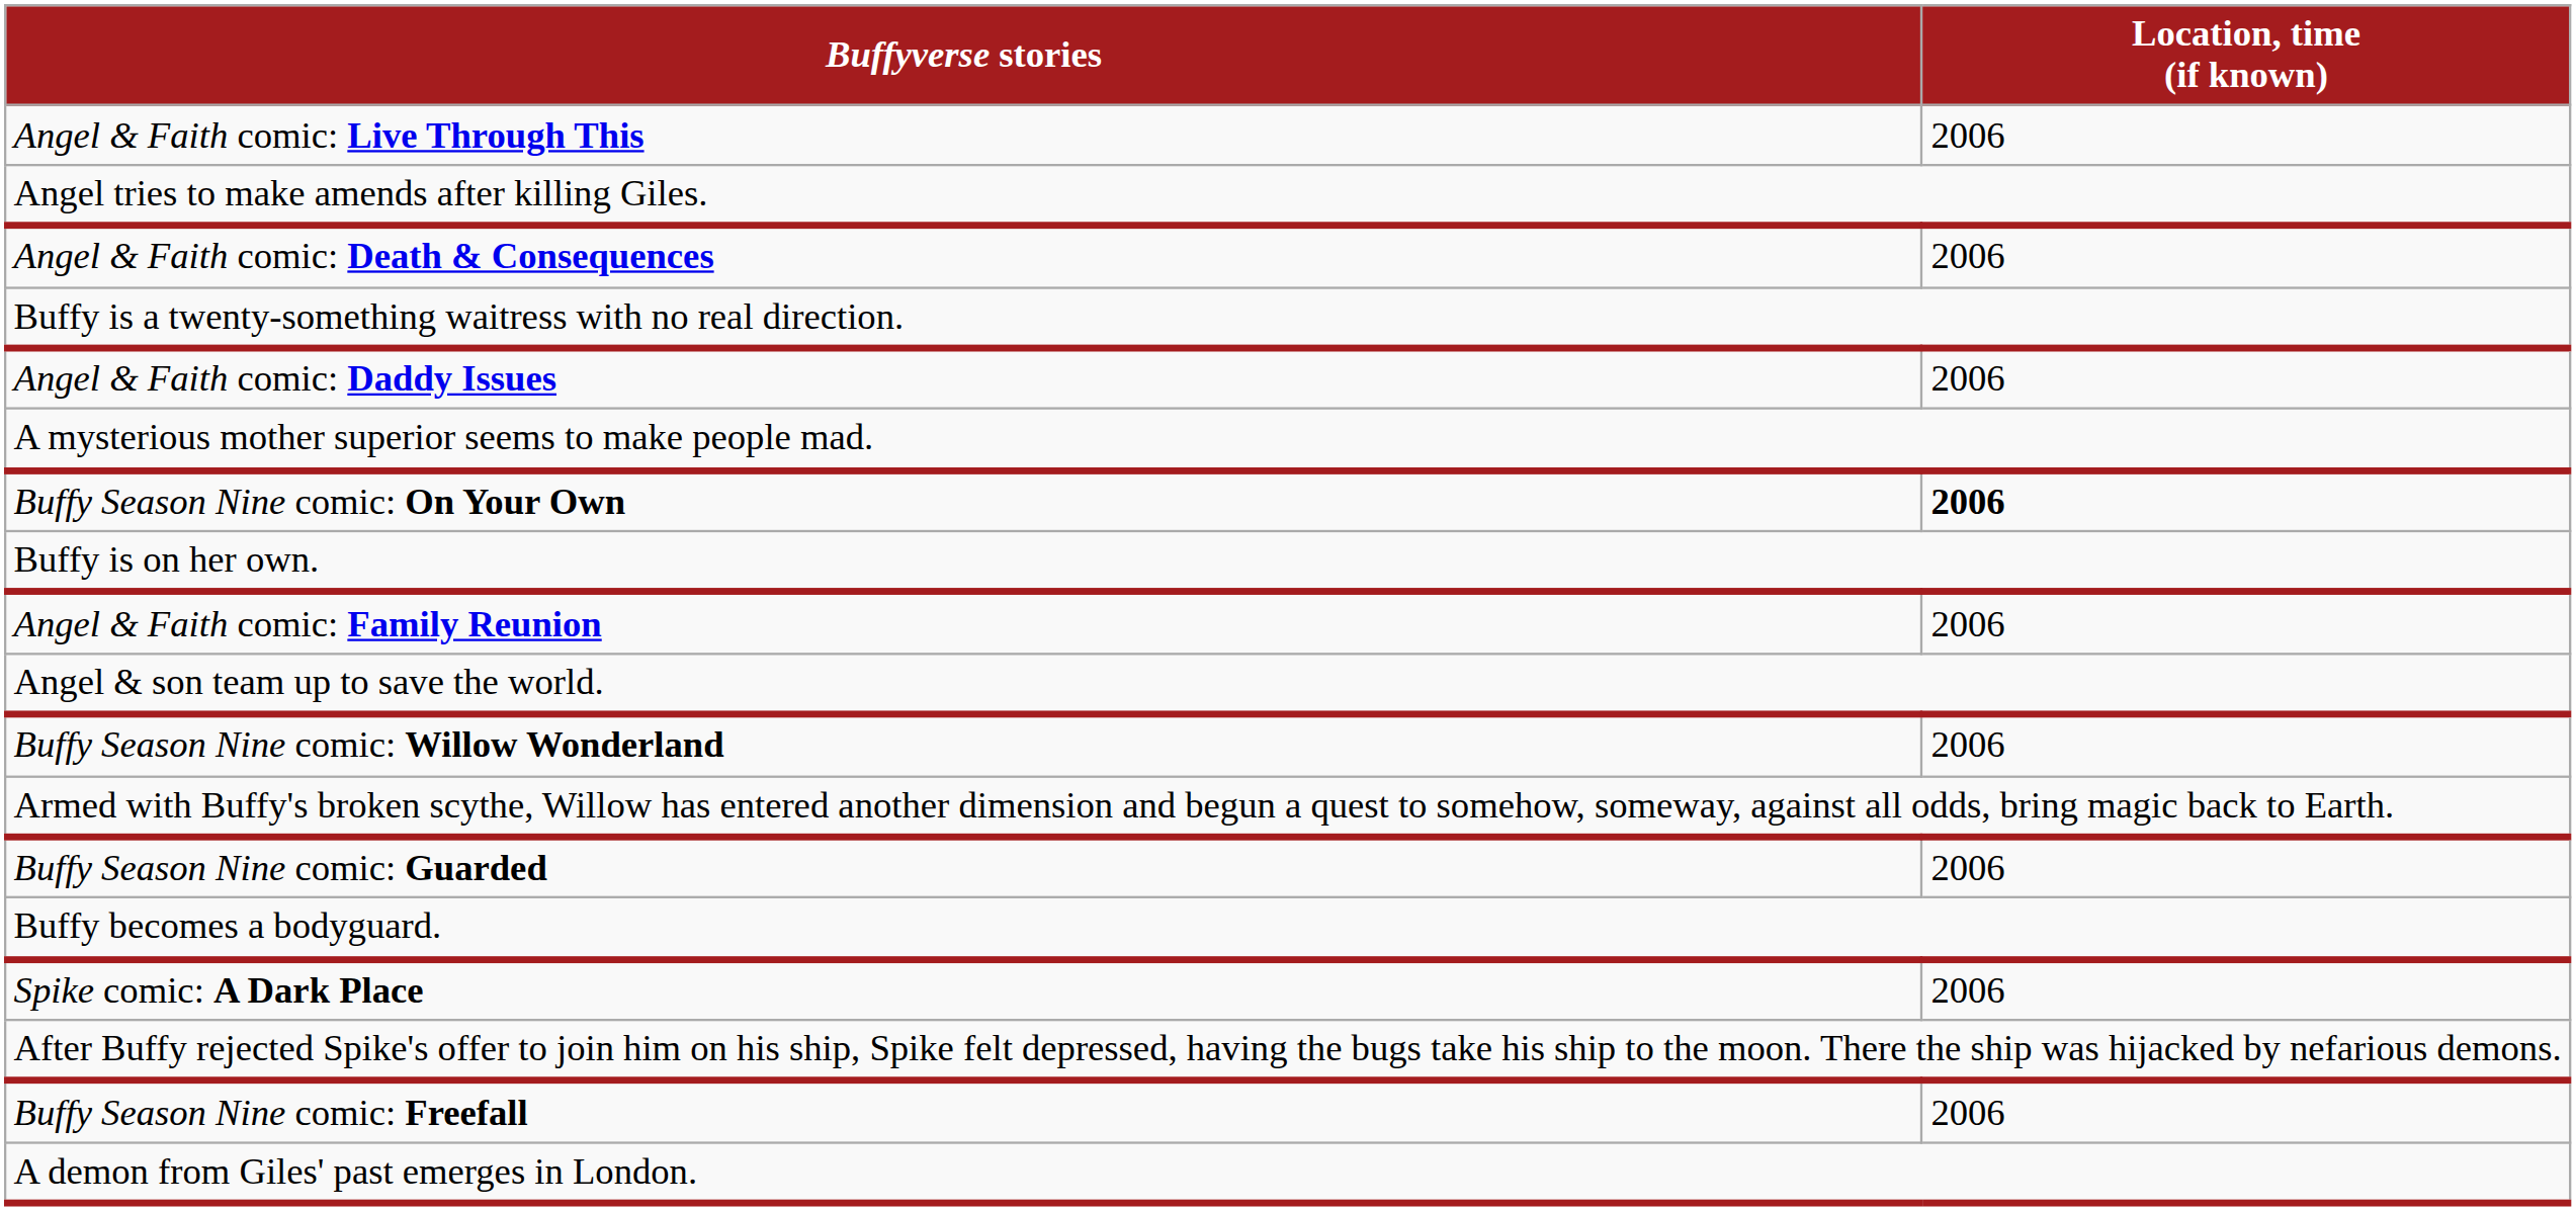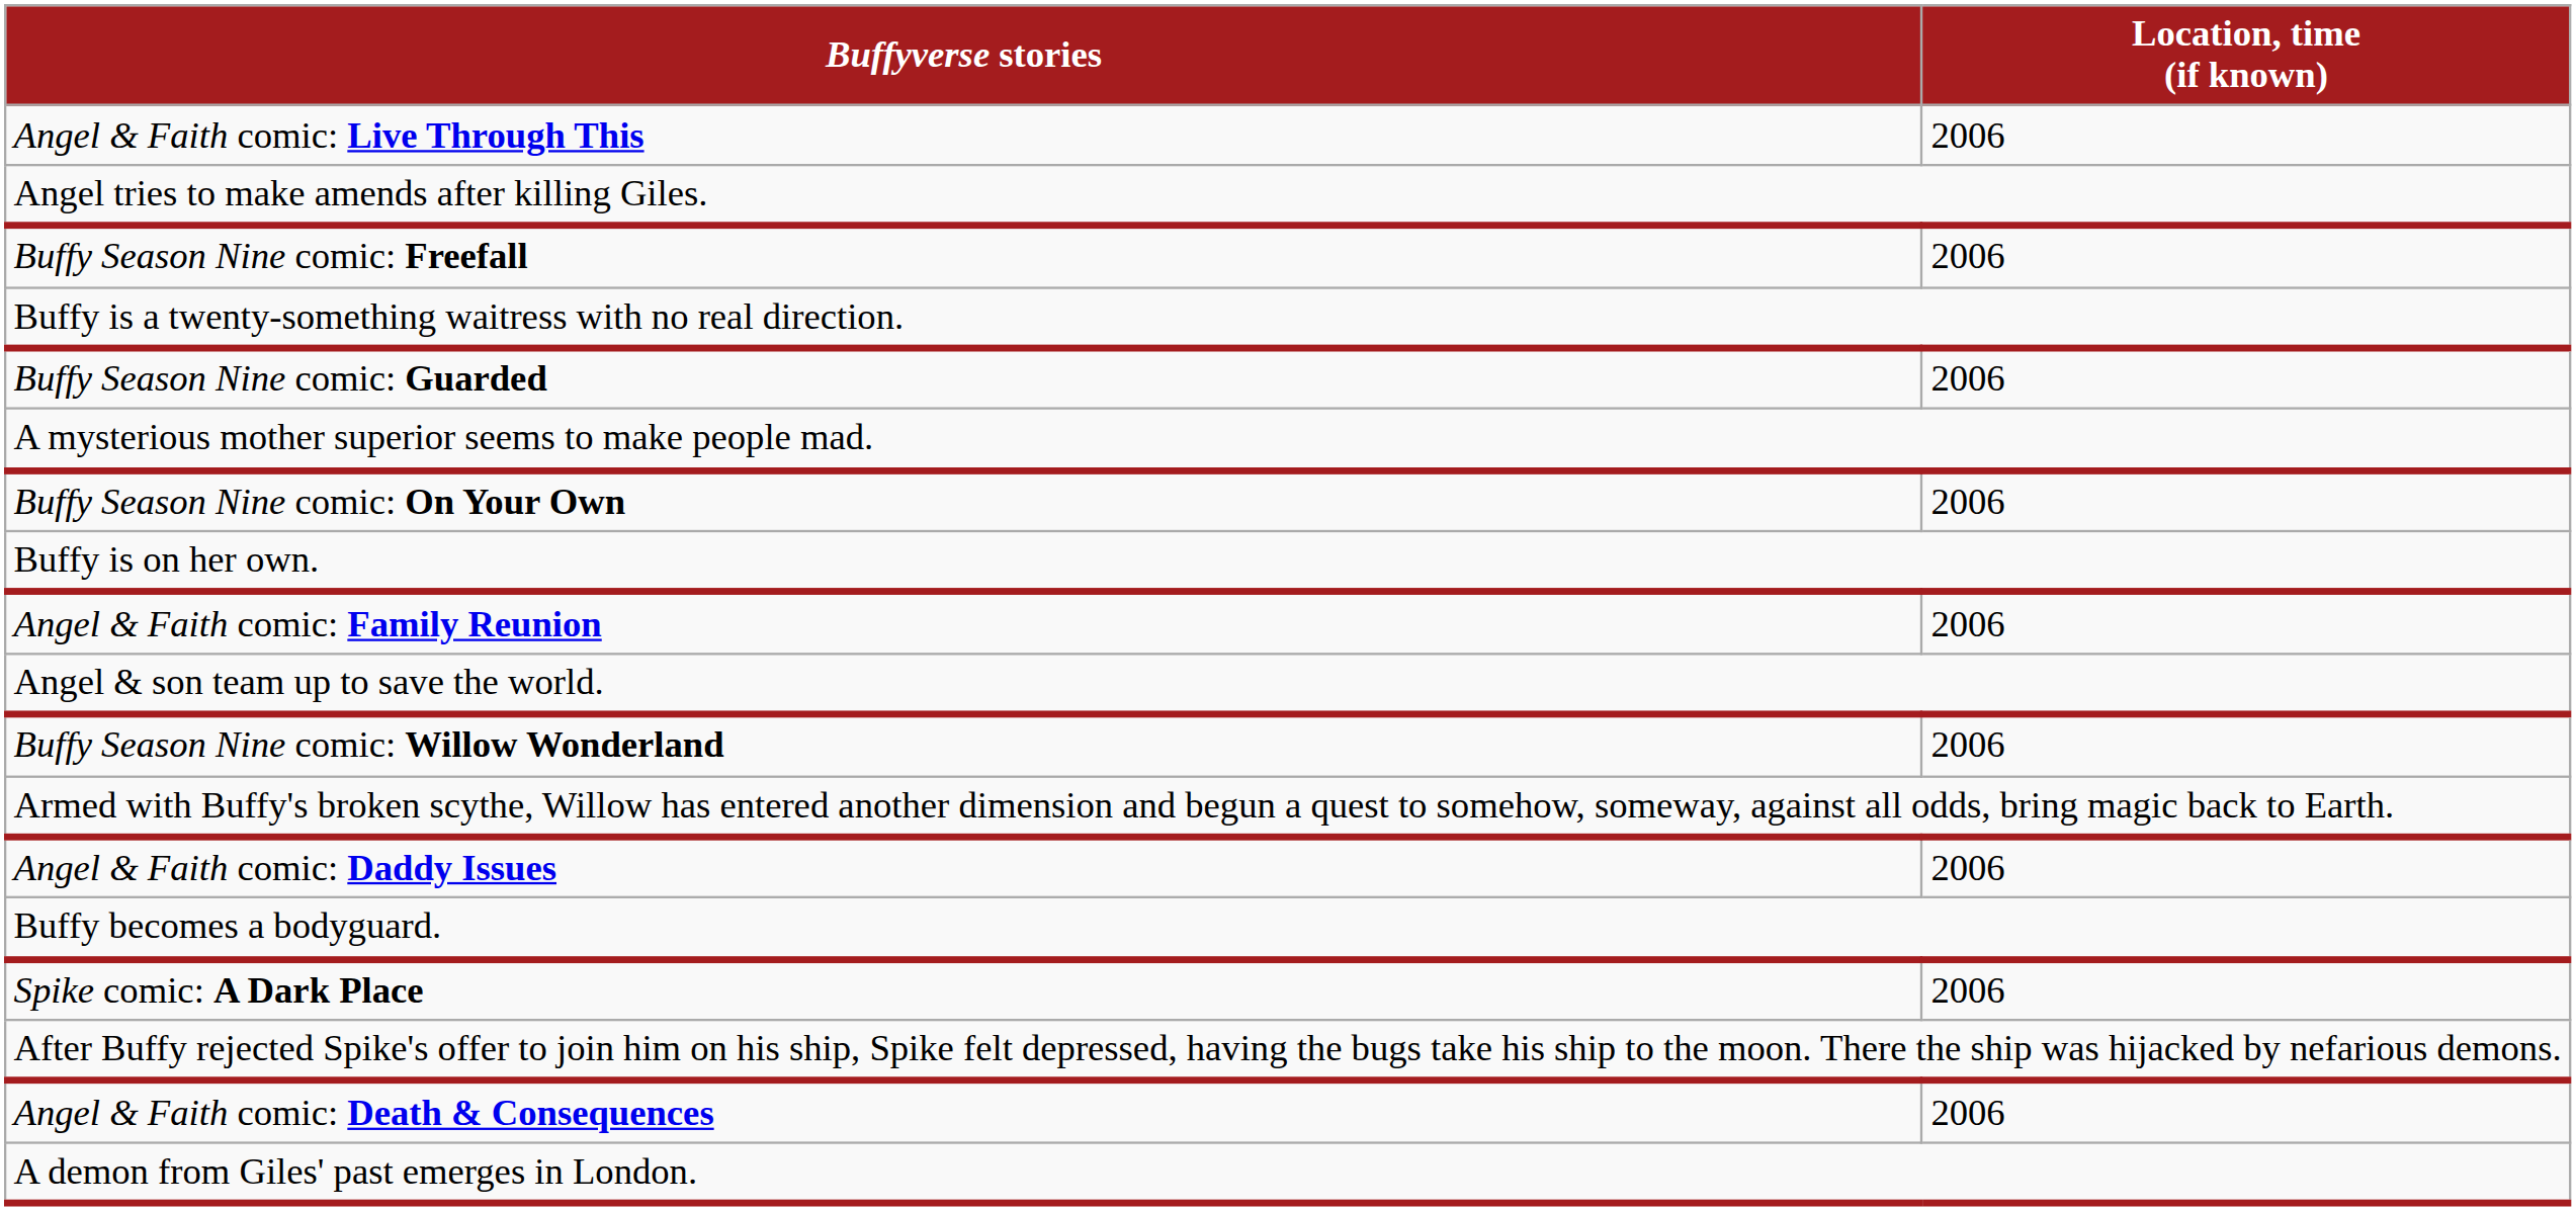 <table class="wikitable">
 <tr>
 <th style="background: #A41C1E; color: white;"><em>Buffyverse</em> stories</th>
 <th style="background: #A41C1E; color: white;"><strong>Location, time</strong><br>(if known)</th>
 </tr>
 <tr>
 <td><em>Angel & Faith</em> comic: <strong><a href='#'>Live Through This</a></strong></td>
 <td>2006</td>
 </tr>
 <tr>
 <td style="border-bottom: 3px solid #A41C1E;" colspan="2">Angel tries to make amends after killing Giles.</td>
 </tr>
 <tr>
-<td><em>Angel & Faith</em> comic: <strong><a href='#'>Death & Consequences</a></strong></td>
+<td><em>Buffy Season Nine</em> comic: <strong>Freefall</strong></td>
 <td>2006</td>
 </tr>
 <tr>
 <td style="border-bottom: 3px solid #A41C1E;" colspan="2">Buffy is a twenty-something waitress with no real direction.</td>
 </tr>
 <tr>
-<td><em>Angel & Faith</em> comic: <strong><a href='#'>Daddy Issues</a></strong></td>
+<td><em>Buffy Season Nine</em> comic: <strong>Guarded</strong></td>
 <td>2006</td>
 </tr>
 <tr>
 <td style="border-bottom: 3px solid #A41C1E;" colspan="2">A mysterious mother superior seems to make people mad.</td>
 </tr>
 <tr>
 <td><em>Buffy Season Nine</em> comic: <strong>On Your Own</strong></td>
-<td><strong>2006</strong></td>
+<td>2006</td>
 </tr>
 <tr>
 <td style="border-bottom: 3px solid #A41C1E;" colspan="2">Buffy is on her own.</td>
 </tr>
 <tr>
 <td><em>Angel & Faith</em> comic: <strong><a href='#'>Family Reunion</a></strong></td>
 <td>2006</td>
 </tr>
 <tr>
 <td style="border-bottom: 3px solid #A41C1E;" colspan="2">Angel & son team up to save the world.</td>
 </tr>
 <tr>
 <td><em>Buffy Season Nine</em> comic: <strong>Willow Wonderland</strong></td>
 <td>2006</td>
 </tr>
 <tr>
 <td style="border-bottom: 3px solid #A41C1E;" colspan="2">Armed with Buffy's broken scythe, Willow has entered another dimension and begun a quest to somehow, someway, against all odds, bring magic back to Earth.</td>
 </tr>
 <tr>
-<td><em>Buffy Season Nine</em> comic: <strong>Guarded</strong></td>
+<td><em>Angel & Faith</em> comic: <strong><a href='#'>Daddy Issues</a></strong></td>
 <td>2006</td>
 </tr>
 <tr>
 <td style="border-bottom: 3px solid #A41C1E;" colspan="2">Buffy becomes a bodyguard.</td>
 </tr>
 <tr>
 <td><em>Spike</em> comic: <strong>A Dark Place</strong></td>
 <td>2006</td>
 </tr>
 <tr>
 <td style="border-bottom: 3px solid #A41C1E;" colspan="2">After Buffy rejected Spike's offer to join him on his ship, Spike felt depressed, having the bugs take his ship to the moon. There the ship was hijacked by nefarious demons.</td>
 </tr>
 <tr>
-<td><em>Buffy Season Nine</em> comic: <strong>Freefall</strong></td>
+<td><em>Angel & Faith</em> comic: <strong><a href='#'>Death & Consequences</a></strong></td>
 <td>2006</td>
 </tr>
 <tr>
 <td style="border-bottom: 3px solid #A41C1E;" colspan="2">A demon from Giles' past emerges in London.</td>
 </tr>
 </table>
